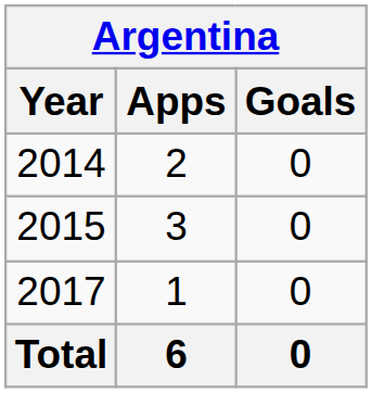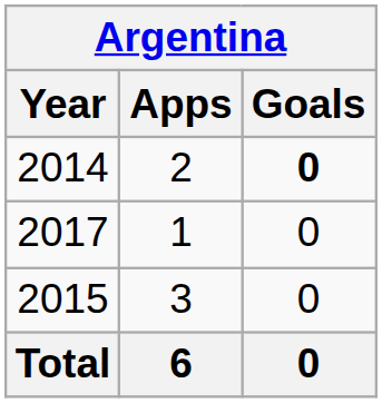 <table class="wikitable" style="text-align:center">
 <tr>
 <th colspan=3><a href='#'>Argentina</a></th>
 </tr>
 <tr>
 <th>Year</th>
 <th>Apps</th>
 <th>Goals</th>
 </tr>
 <tr>
 <td>2014</td>
 <td>2</td>
+<td><strong>0</strong></td>
+</tr>
+<tr>
+<td>2017</td>
+<td>1</td>
 <td>0</td>
 </tr>
 <tr>
 <td>2015</td>
 <td>3</td>
 <td>0</td>
 </tr>
 <tr>
-<td>2017</td>
-<td>1</td>
-<td>0</td>
-</tr>
-<tr>
 <th>Total</th>
 <th>6</th>
 <th>0</th>
 </tr>
 </table>
